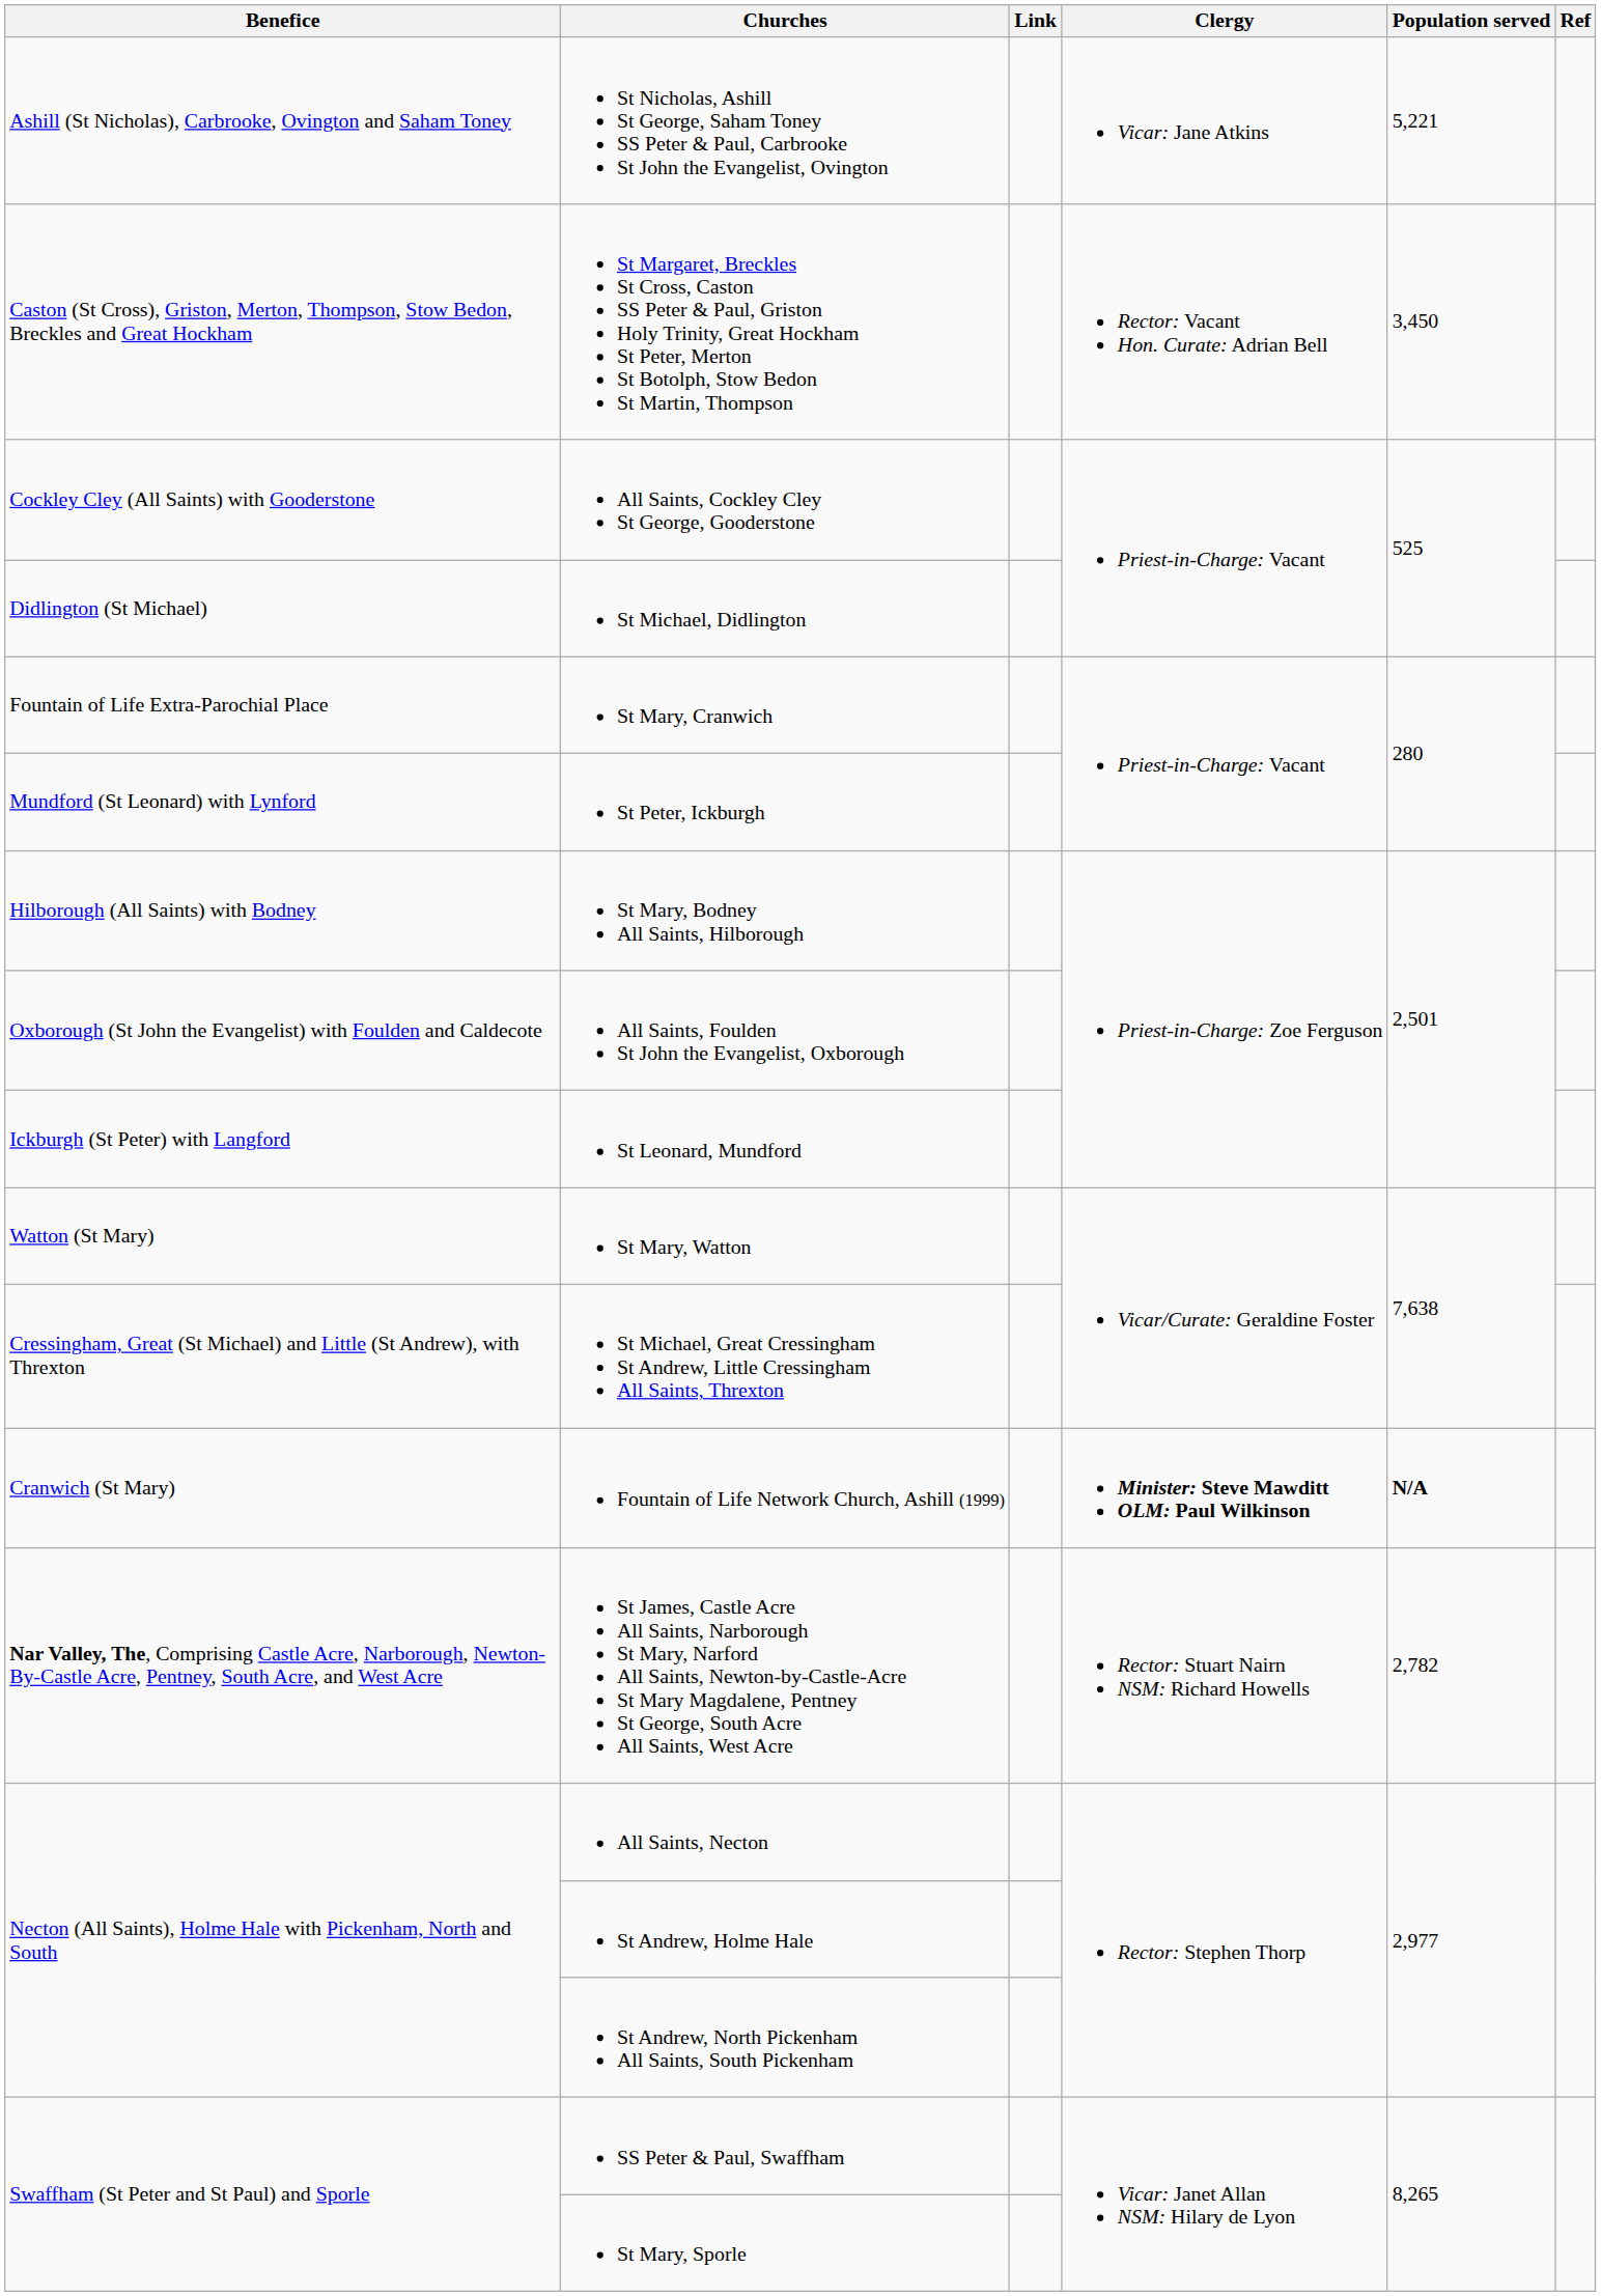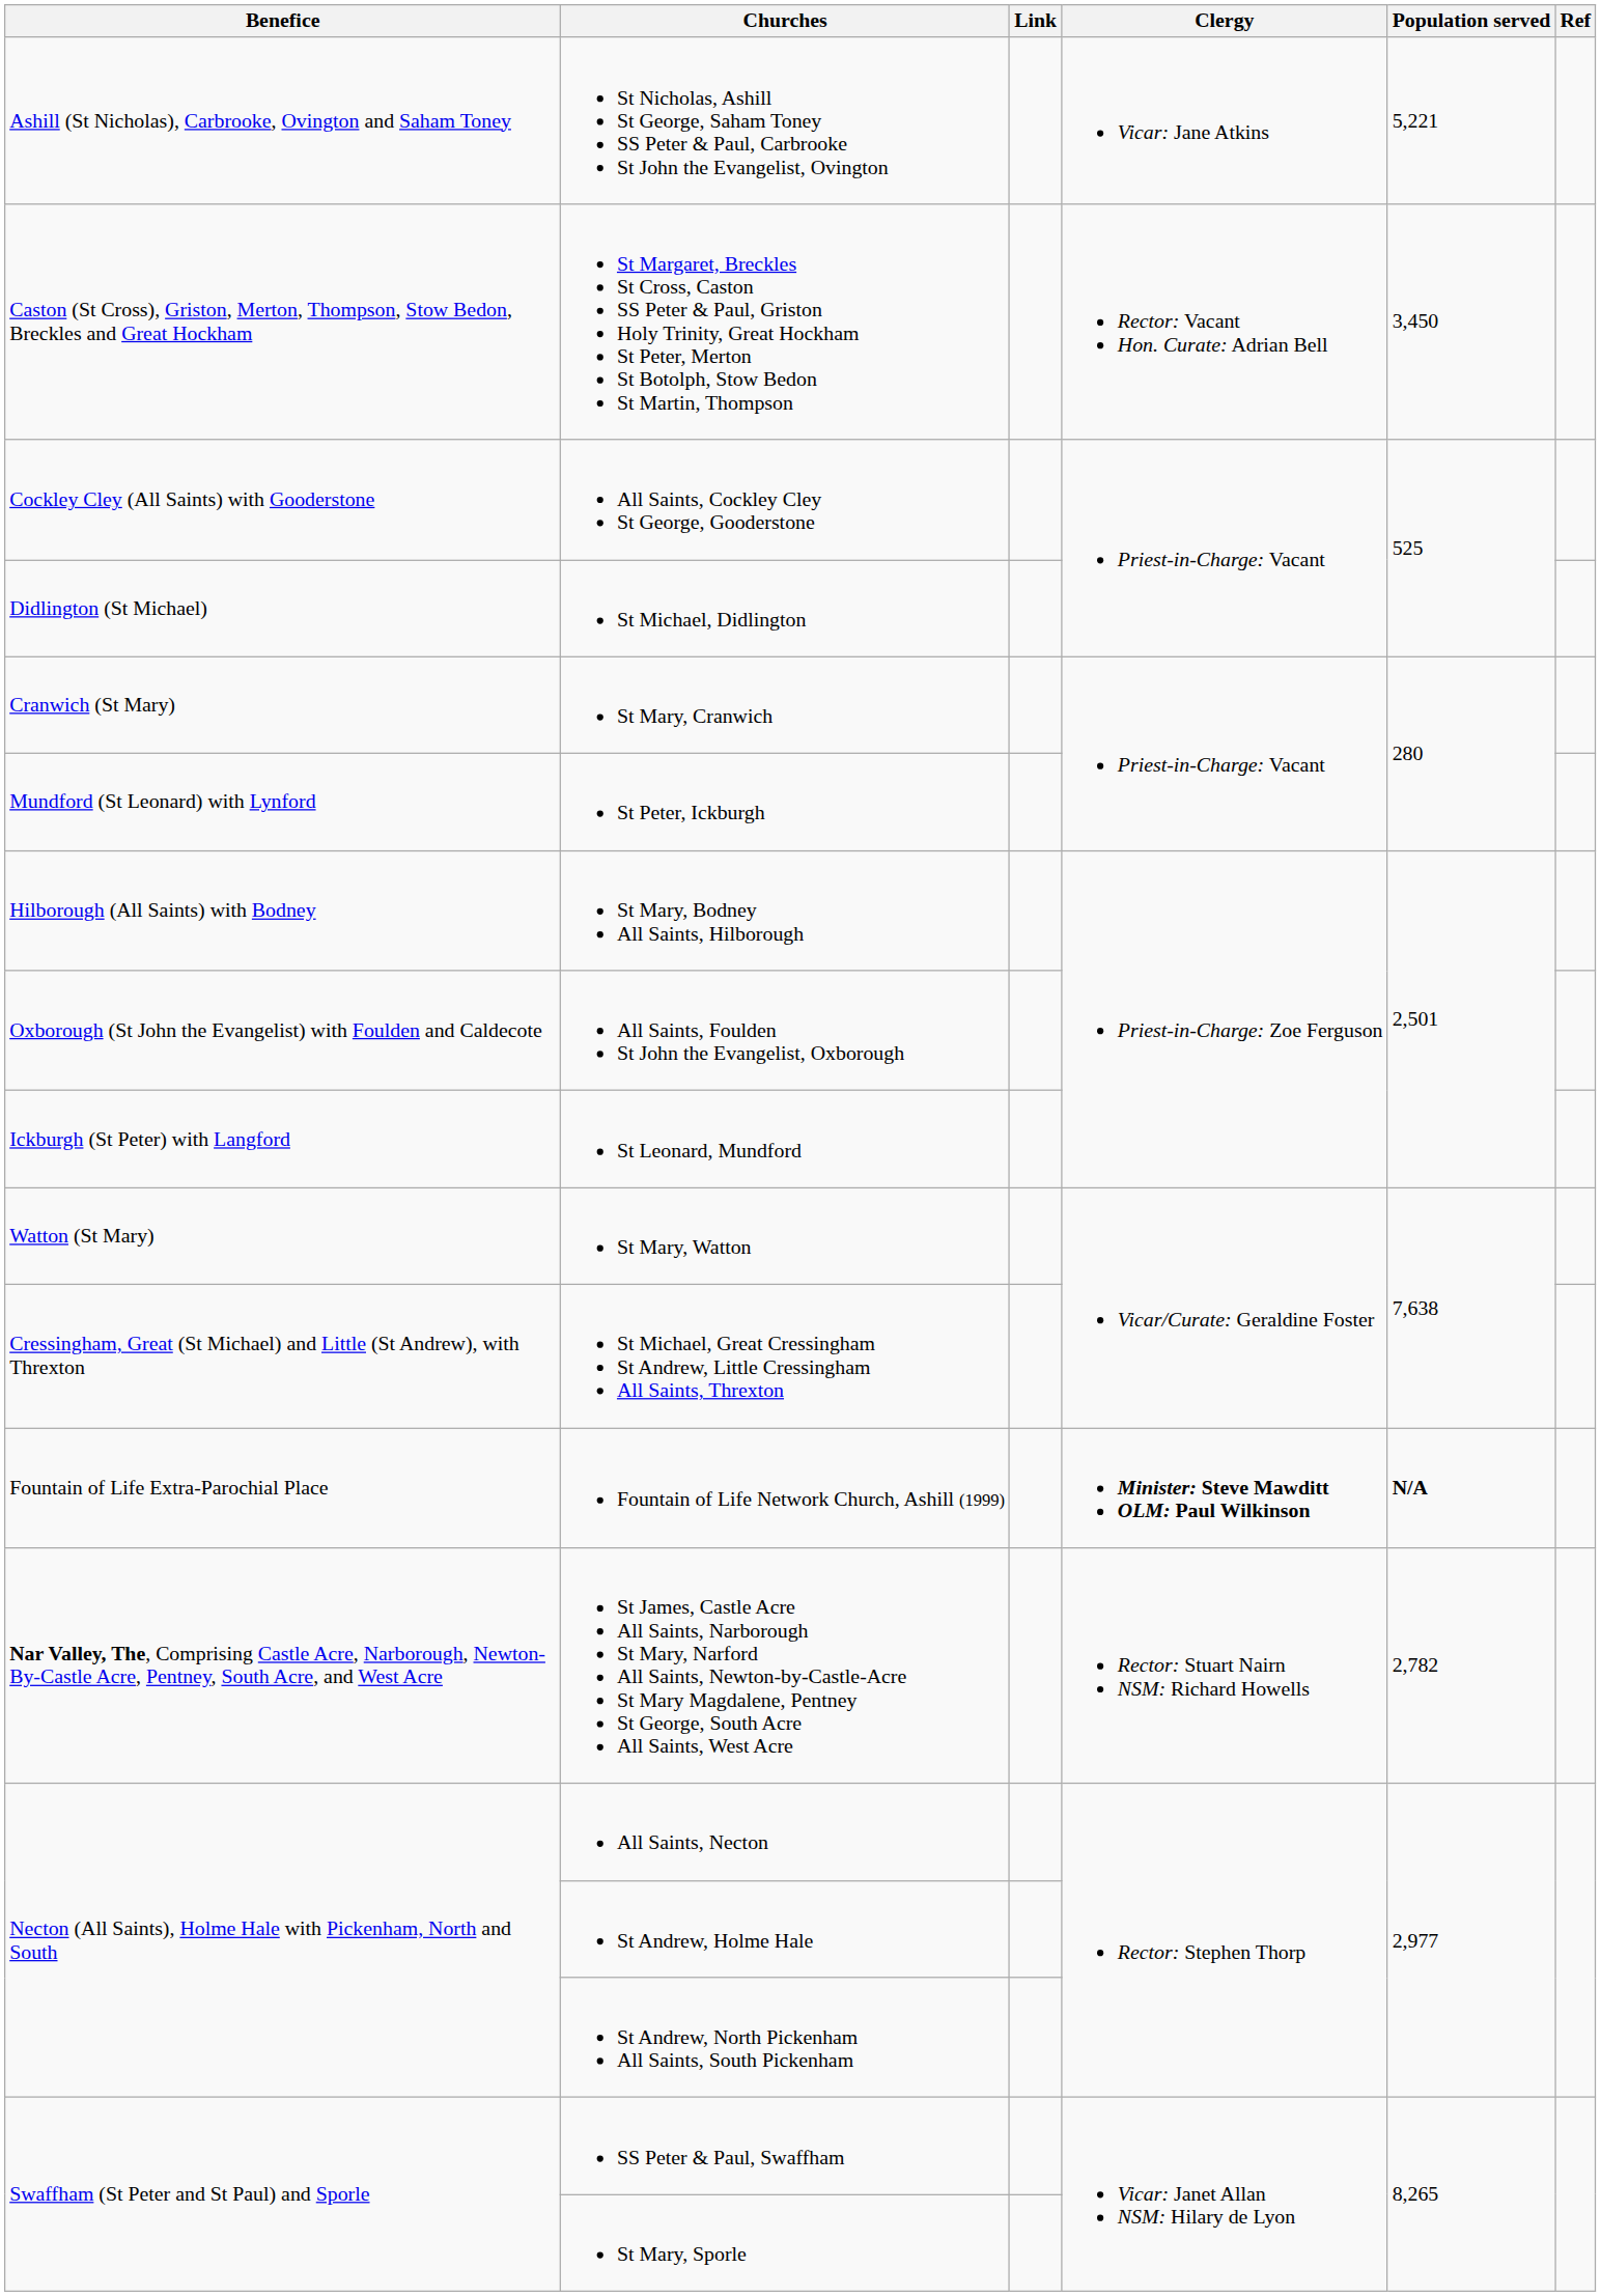 <table class="wikitable">
 <tr>
 <th width="425">Benefice</th>
 <th>Churches</th>
 <th>Link</th>
 <th>Clergy</th>
 <th>Population served</th>
 <th>Ref</th>
 </tr>
 <tr>
 <td><a href='#'>Ashill</a> (St Nicholas), <a href='#'>Carbrooke</a>, <a href='#'>Ovington</a> and <a href='#'>Saham Toney</a></td>
 <td><br><ul><li>St Nicholas, Ashill</li><li>St George, Saham Toney</li><li>SS Peter & Paul, Carbrooke</li><li>St John the Evangelist, Ovington</li></ul></td>
 <td></td>
 <td><br><ul><li><em>Vicar:</em> Jane Atkins</li></ul></td>
 <td>5,221</td>
 <td></td>
 </tr>
 <tr>
 <td><a href='#'>Caston</a> (St Cross), <a href='#'>Griston</a>, <a href='#'>Merton</a>, <a href='#'>Thompson</a>, <a href='#'>Stow Bedon</a>, Breckles and <a href='#'>Great Hockham</a></td>
 <td><br><ul><li><a href='#'>St Margaret, Breckles</a></li><li>St Cross, Caston</li><li>SS Peter & Paul, Griston</li><li>Holy Trinity, Great Hockham</li><li>St Peter, Merton</li><li>St Botolph, Stow Bedon</li><li>St Martin, Thompson</li></ul></td>
 <td></td>
 <td><br><ul><li><em>Rector:</em> Vacant</li><li><em>Hon. Curate:</em> Adrian Bell</li></ul></td>
 <td>3,450</td>
 <td></td>
 </tr>
 <tr>
 <td><a href='#'>Cockley Cley</a> (All Saints) with <a href='#'>Gooderstone</a></td>
 <td><br><ul><li>All Saints, Cockley Cley</li><li>St George, Gooderstone</li></ul></td>
 <td></td>
 <td rowspan="2"><br><ul><li><em>Priest-in-Charge:</em> Vacant</li></ul></td>
 <td rowspan="2">525</td>
 <td></td>
 </tr>
 <tr>
 <td><a href='#'>Didlington</a> (St Michael)</td>
 <td><br><ul><li>St Michael, Didlington</li></ul></td>
 <td></td>
 <td></td>
 </tr>
 <tr>
-<td>Fountain of Life Extra-Parochial Place</td>
+<td><a href='#'>Cranwich</a> (St Mary)</td>
 <td><br><ul><li>St Mary, Cranwich</li></ul></td>
 <td></td>
 <td rowspan="2"><br><ul><li><em>Priest-in-Charge:</em> Vacant</li></ul></td>
 <td rowspan="2">280</td>
 <td></td>
 </tr>
 <tr>
 <td><a href='#'>Mundford</a> (St Leonard) with <a href='#'>Lynford</a></td>
 <td><br><ul><li>St Peter, Ickburgh</li></ul></td>
 <td></td>
 <td></td>
 </tr>
 <tr>
 <td><a href='#'>Hilborough</a> (All Saints) with <a href='#'>Bodney</a></td>
 <td><br><ul><li>St Mary, Bodney</li><li>All Saints, Hilborough</li></ul></td>
 <td></td>
 <td rowspan="3"><br><ul><li><em>Priest-in-Charge:</em> Zoe Ferguson</li></ul></td>
 <td rowspan="3">2,501</td>
 <td></td>
 </tr>
 <tr>
 <td><a href='#'>Oxborough</a> (St John the Evangelist) with <a href='#'>Foulden</a> and Caldecote</td>
 <td><br><ul><li>All Saints, Foulden</li><li>St John the Evangelist, Oxborough</li></ul></td>
 <td></td>
 <td></td>
 </tr>
 <tr>
 <td><a href='#'>Ickburgh</a> (St Peter) with <a href='#'>Langford</a></td>
 <td><br><ul><li>St Leonard, Mundford</li></ul></td>
 <td></td>
 <td></td>
 </tr>
 <tr>
 <td><a href='#'>Watton</a> (St Mary)</td>
 <td><br><ul><li>St Mary, Watton</li></ul></td>
 <td></td>
 <td rowspan="2"><br><ul><li><em>Vicar/Curate:</em> Geraldine Foster</li></ul></td>
 <td rowspan="2">7,638</td>
 <td></td>
 </tr>
 <tr>
 <td><a href='#'>Cressingham, Great</a> (St Michael) and <a href='#'>Little</a> (St Andrew), with Threxton</td>
 <td><br><ul><li>St Michael, Great Cressingham</li><li>St Andrew, Little Cressingham</li><li><a href='#'>All Saints, Threxton</a></li></ul></td>
 <td></td>
 <td></td>
 </tr>
 <tr>
-<td><a href='#'>Cranwich</a> (St Mary)</td>
+<td>Fountain of Life Extra-Parochial Place</td>
 <td><br><ul><li>Fountain of Life Network Church, Ashill <small>(1999)</small></li></ul></td>
 <td></td>
 <td><strong><br><ul><li><em>Minister:</em> Steve Mawditt</li><li><em>OLM:</em> Paul Wilkinson</li></ul></strong></td>
 <td><strong>N/A</strong></td>
 <td></td>
 </tr>
 <tr>
 <td><strong>Nar Valley, The</strong>, Comprising <a href='#'>Castle Acre</a>, <a href='#'>Narborough</a>, <a href='#'>Newton-By-Castle Acre</a>, <a href='#'>Pentney</a>, <a href='#'>South Acre</a>, and <a href='#'>West Acre</a></td>
 <td><br><ul><li>St James, Castle Acre</li><li>All Saints, Narborough</li><li>St Mary, Narford</li><li>All Saints, Newton-by-Castle-Acre</li><li>St Mary Magdalene, Pentney</li><li>St George, South Acre</li><li>All Saints, West Acre</li></ul></td>
 <td></td>
 <td><br><ul><li><em>Rector:</em> Stuart Nairn</li><li><em>NSM:</em> Richard Howells</li></ul></td>
 <td>2,782</td>
 <td></td>
 </tr>
 <tr>
 <td rowspan="3"><a href='#'>Necton</a> (All Saints), <a href='#'>Holme Hale</a> with <a href='#'>Pickenham, North</a> and <a href='#'>South</a></td>
 <td><br><ul><li>All Saints, Necton</li></ul></td>
 <td></td>
 <td rowspan="3"><br><ul><li><em>Rector:</em> Stephen Thorp</li></ul></td>
 <td rowspan="3">2,977</td>
 <td rowspan="3"></td>
 </tr>
 <tr>
 <td><br><ul><li>St Andrew, Holme Hale</li></ul></td>
 <td></td>
 </tr>
 <tr>
 <td><br><ul><li>St Andrew, North Pickenham</li><li>All Saints, South Pickenham</li></ul></td>
 <td></td>
 </tr>
 <tr>
 <td rowspan="2"><a href='#'>Swaffham</a> (St Peter and St Paul) and <a href='#'>Sporle</a></td>
 <td><br><ul><li>SS Peter & Paul, Swaffham</li></ul></td>
 <td></td>
 <td rowspan="2"><br><ul><li><em>Vicar:</em> Janet Allan</li><li><em>NSM:</em> Hilary de Lyon</li></ul></td>
 <td rowspan="2">8,265</td>
 <td rowspan="2"></td>
 </tr>
 <tr>
 <td><br><ul><li>St Mary, Sporle</li></ul></td>
 <td></td>
 </tr>
 </table>
